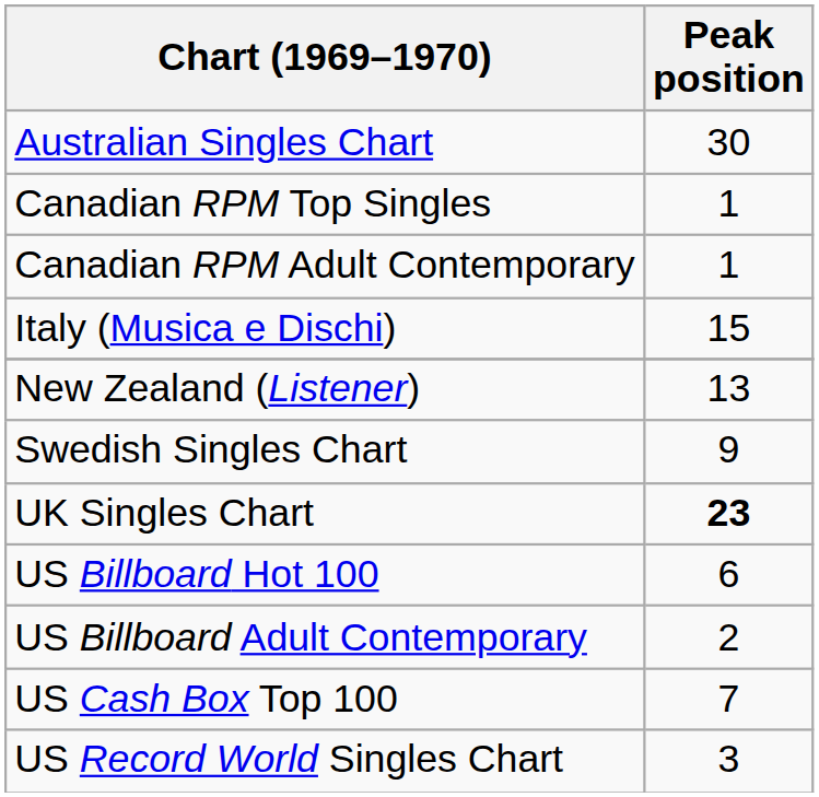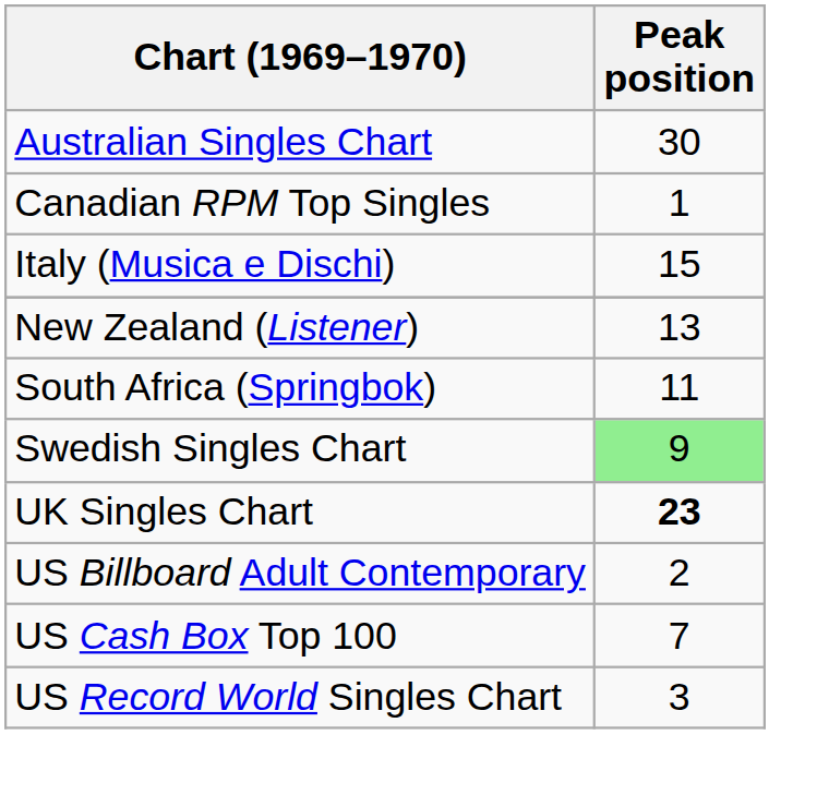 <table class="wikitable sortable">
 <tr>
 <th>Chart (1969–1970)</th>
 <th>Peak<br>position</th>
 </tr>
 <tr>
 <td><a href='#'>Australian Singles Chart</a></td>
 <td style="text-align:center;">30</td>
 </tr>
 <tr>
 <td>Canadian <em>RPM</em> Top Singles</td>
 <td style="text-align:center;">1</td>
 </tr>
 <tr>
-<td>Canadian <em>RPM</em> Adult Contemporary</td>
-<td style="text-align:center;">1</td>
-</tr>
-<tr>
 <td>Italy (<a href='#'>Musica e Dischi</a>)</td>
 <td style="text-align:center;">15</td>
 </tr>
 <tr>
 </tr>
 <tr>
 <td>New Zealand (<em><a href='#'>Listener</a></em>)</td>
 <td style="text-align:center;">13</td>
 </tr>
 <tr>
+<td>South Africa (<a href='#'>Springbok</a>)</td>
+<td align="center">11</td>
+</tr>
+<tr>
 <td>Swedish Singles Chart</td>
-<td style="text-align:center;">9</td>
+<td style="background: lightgreen; text-align:center;">9</td>
 </tr>
 <tr>
 <td>UK Singles Chart</td>
 <td style="text-align:center;"><strong>23</strong></td>
-</tr>
-<tr>
-<td>US <a href='#'><em>Billboard</em> Hot 100</a></td>
-<td style="text-align:center;">6</td>
 </tr>
 <tr>
 <td>US <em>Billboard</em> <a href='#'>Adult Contemporary</a></td>
 <td align="center">2</td>
 </tr>
 <tr>
 <td>US <em><a href='#'>Cash Box</a></em> Top 100</td>
 <td style="text-align:center;">7</td>
 </tr>
 <tr>
 <td>US <em><a href='#'>Record World</a></em> Singles Chart</td>
 <td style="text-align:center;">3</td>
 </tr>
 </table>
